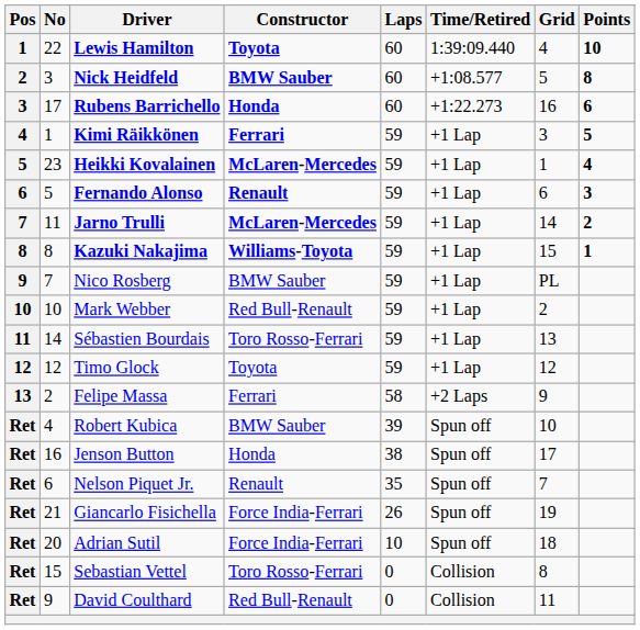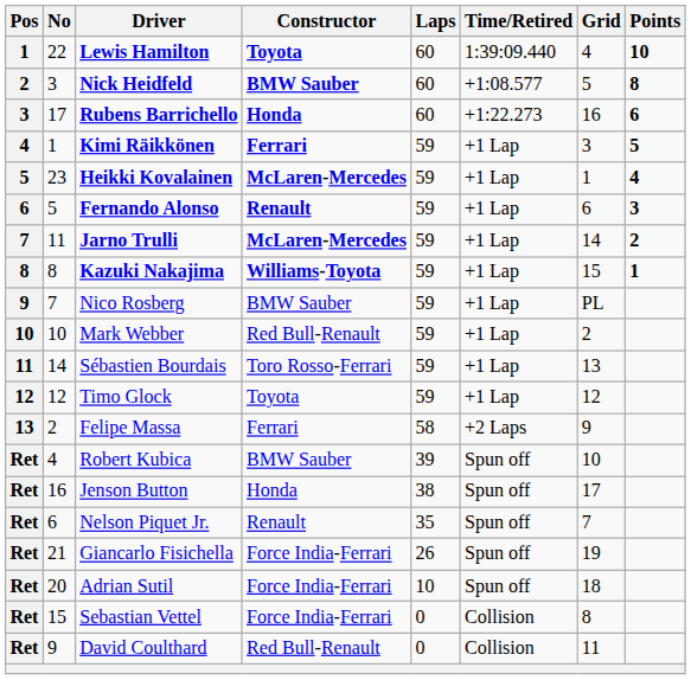 <table class="wikitable" style="font-size:85%">
 <tr>
 <th>Pos</th>
 <th>No</th>
 <th>Driver</th>
 <th>Constructor</th>
 <th>Laps</th>
 <th>Time/Retired</th>
 <th>Grid</th>
 <th>Points</th>
 </tr>
 <tr>
 <th>1</th>
 <td>22</td>
 <td><strong> <a href='#'>Lewis Hamilton</a></strong></td>
 <td><strong><a href='#'>Toyota</a></strong></td>
 <td>60</td>
 <td>1:39:09.440</td>
 <td>4</td>
 <td><strong>10</strong></td>
 </tr>
 <tr>
 <th>2</th>
 <td>3</td>
 <td><strong> <a href='#'>Nick Heidfeld</a></strong></td>
 <td><strong><a href='#'>BMW Sauber</a></strong></td>
 <td>60</td>
 <td>+1:08.577</td>
 <td>5</td>
 <td><strong>8</strong></td>
 </tr>
 <tr>
 <th>3</th>
 <td>17</td>
 <td><strong> <a href='#'>Rubens Barrichello</a></strong></td>
 <td><strong><a href='#'>Honda</a></strong></td>
 <td>60</td>
 <td>+1:22.273</td>
 <td>16</td>
 <td><strong>6</strong></td>
 </tr>
 <tr>
 <th>4</th>
 <td>1</td>
 <td><strong> <a href='#'>Kimi Räikkönen</a></strong></td>
 <td><strong><a href='#'>Ferrari</a></strong></td>
 <td>59</td>
 <td>+1 Lap</td>
 <td>3</td>
 <td><strong>5</strong></td>
 </tr>
 <tr>
 <th>5</th>
 <td>23</td>
 <td><strong> <a href='#'>Heikki Kovalainen</a></strong></td>
 <td><strong><a href='#'>McLaren</a>-<a href='#'>Mercedes</a></strong></td>
 <td>59</td>
 <td>+1 Lap</td>
 <td>1</td>
 <td><strong>4</strong></td>
 </tr>
 <tr>
 <th>6</th>
 <td>5</td>
 <td><strong> <a href='#'>Fernando Alonso</a></strong></td>
 <td><strong><a href='#'>Renault</a></strong></td>
 <td>59</td>
 <td>+1 Lap</td>
 <td>6</td>
 <td><strong>3</strong></td>
 </tr>
 <tr>
 <th>7</th>
 <td>11</td>
 <td><strong> <a href='#'>Jarno Trulli</a></strong></td>
 <td><strong><a href='#'>McLaren</a>-<a href='#'>Mercedes</a></strong></td>
 <td>59</td>
 <td>+1 Lap</td>
 <td>14</td>
 <td><strong>2</strong></td>
 </tr>
 <tr>
 <th>8</th>
 <td>8</td>
 <td><strong> <a href='#'>Kazuki Nakajima</a></strong></td>
 <td><strong><a href='#'>Williams</a>-<a href='#'>Toyota</a></strong></td>
 <td>59</td>
 <td>+1 Lap</td>
 <td>15</td>
 <td><strong>1</strong></td>
 </tr>
 <tr>
 <th>9</th>
 <td>7</td>
 <td> <a href='#'>Nico Rosberg</a></td>
 <td><a href='#'>BMW Sauber</a></td>
 <td>59</td>
 <td>+1 Lap</td>
 <td>PL</td>
 <td></td>
 </tr>
 <tr>
 <th>10</th>
 <td>10</td>
 <td> <a href='#'>Mark Webber</a></td>
 <td><a href='#'>Red Bull</a>-<a href='#'>Renault</a></td>
 <td>59</td>
 <td>+1 Lap</td>
 <td>2</td>
 <td></td>
 </tr>
 <tr>
 <th>11</th>
 <td>14</td>
 <td> <a href='#'>Sébastien Bourdais</a></td>
 <td><a href='#'>Toro Rosso</a>-<a href='#'>Ferrari</a></td>
 <td>59</td>
 <td>+1 Lap</td>
 <td>13</td>
 <td></td>
 </tr>
 <tr>
 <th>12</th>
 <td>12</td>
 <td> <a href='#'>Timo Glock</a></td>
 <td><a href='#'>Toyota</a></td>
 <td>59</td>
 <td>+1 Lap</td>
 <td>12</td>
 <td></td>
 </tr>
 <tr>
 <th>13</th>
 <td>2</td>
 <td> <a href='#'>Felipe Massa</a></td>
 <td><a href='#'>Ferrari</a></td>
 <td>58</td>
 <td>+2 Laps</td>
 <td>9</td>
 <td></td>
 </tr>
 <tr>
 <th>Ret</th>
 <td>4</td>
 <td> <a href='#'>Robert Kubica</a></td>
 <td><a href='#'>BMW Sauber</a></td>
 <td>39</td>
 <td>Spun off</td>
 <td>10</td>
 <td></td>
 </tr>
 <tr>
 <th>Ret</th>
 <td>16</td>
 <td> <a href='#'>Jenson Button</a></td>
 <td><a href='#'>Honda</a></td>
 <td>38</td>
 <td>Spun off</td>
 <td>17</td>
 <td></td>
 </tr>
 <tr>
 <th>Ret</th>
 <td>6</td>
 <td> <a href='#'>Nelson Piquet Jr.</a></td>
 <td><a href='#'>Renault</a></td>
 <td>35</td>
 <td>Spun off</td>
 <td>7</td>
 <td></td>
 </tr>
 <tr>
 <th>Ret</th>
 <td>21</td>
 <td> <a href='#'>Giancarlo Fisichella</a></td>
 <td><a href='#'>Force India</a>-<a href='#'>Ferrari</a></td>
 <td>26</td>
 <td>Spun off</td>
 <td>19</td>
 <td></td>
 </tr>
 <tr>
 <th>Ret</th>
 <td>20</td>
 <td> <a href='#'>Adrian Sutil</a></td>
 <td><a href='#'>Force India</a>-<a href='#'>Ferrari</a></td>
 <td>10</td>
 <td>Spun off</td>
 <td>18</td>
 <td></td>
 </tr>
 <tr>
 <th>Ret</th>
 <td>15</td>
 <td> <a href='#'>Sebastian Vettel</a></td>
-<td><a href='#'>Toro Rosso</a>-<a href='#'>Ferrari</a></td>
+<td><a href='#'>Force India</a>-<a href='#'>Ferrari</a></td>
 <td>0</td>
 <td>Collision</td>
 <td>8</td>
 <td></td>
 </tr>
 <tr>
 <th>Ret</th>
 <td>9</td>
 <td> <a href='#'>David Coulthard</a></td>
 <td><a href='#'>Red Bull</a>-<a href='#'>Renault</a></td>
 <td>0</td>
 <td>Collision</td>
 <td>11</td>
 <td></td>
 </tr>
 <tr>
 <th colspan="8"></th>
 </tr>
 </table>
